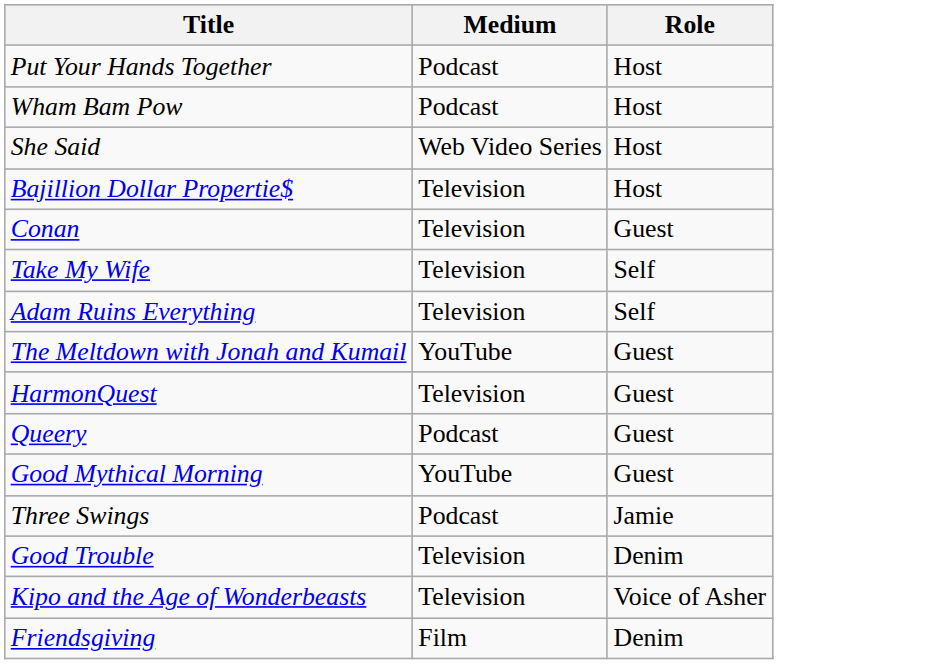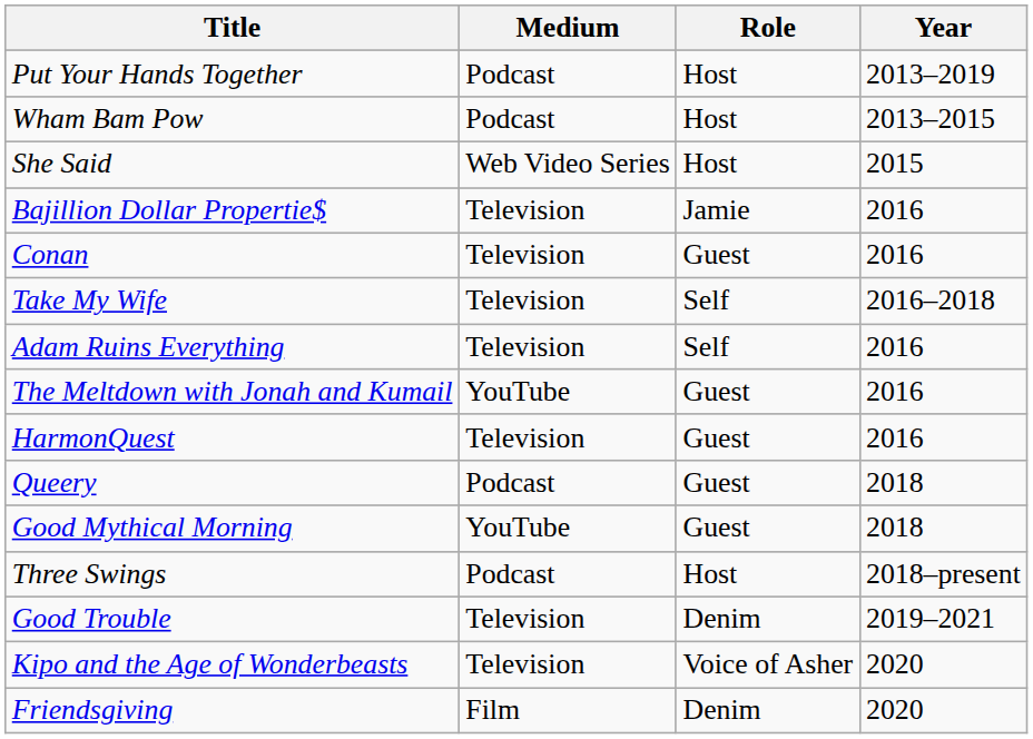 <table class="wikitable">
 <tr>
 <th>Title</th>
 <th>Medium</th>
 <th>Role</th>
+<th>Year</th>
 </tr>
 <tr>
 <td><em>Put Your Hands Together</em></td>
 <td>Podcast</td>
 <td>Host</td>
+<td>2013–2019</td>
 </tr>
 <tr>
 <td><em>Wham Bam Pow</em></td>
 <td>Podcast</td>
 <td>Host</td>
+<td>2013–2015</td>
 </tr>
 <tr>
 <td><em>She Said</em></td>
 <td>Web Video Series</td>
 <td>Host</td>
+<td>2015</td>
 </tr>
 <tr>
 <td><em><a href='#'>Bajillion Dollar Propertie$</a></em></td>
 <td>Television</td>
-<td>Host</td>
+<td>Jamie</td>
+<td>2016</td>
 </tr>
 <tr>
 <td><em><a href='#'>Conan</a></em></td>
 <td>Television</td>
 <td>Guest</td>
+<td>2016</td>
 </tr>
 <tr>
 <td><em><a href='#'>Take My Wife</a></em></td>
 <td>Television</td>
 <td>Self</td>
+<td>2016–2018</td>
 </tr>
 <tr>
 <td><em><a href='#'>Adam Ruins Everything</a></em></td>
 <td>Television</td>
 <td>Self</td>
+<td>2016</td>
 </tr>
 <tr>
 <td><em><a href='#'>The Meltdown with Jonah and Kumail</a></em></td>
 <td>YouTube</td>
 <td>Guest</td>
+<td>2016</td>
 </tr>
 <tr>
 <td><em><a href='#'>HarmonQuest</a></em></td>
 <td>Television</td>
 <td>Guest</td>
+<td>2016</td>
 </tr>
 <tr>
 <td><em><a href='#'>Queery</a></em></td>
 <td>Podcast</td>
 <td>Guest</td>
+<td>2018</td>
 </tr>
 <tr>
 <td><em><a href='#'>Good Mythical Morning</a></em></td>
 <td>YouTube</td>
 <td>Guest</td>
+<td>2018</td>
 </tr>
 <tr>
 <td><em> Three Swings</em></td>
 <td>Podcast</td>
-<td>Jamie</td>
+<td>Host</td>
+<td>2018–present</td>
 </tr>
 <tr>
 <td><em><a href='#'>Good Trouble</a></em></td>
 <td>Television</td>
 <td>Denim</td>
+<td>2019–2021</td>
 </tr>
 <tr>
 <td><em><a href='#'>Kipo and the Age of Wonderbeasts</a></em></td>
 <td>Television</td>
 <td>Voice of Asher</td>
+<td>2020</td>
 </tr>
 <tr>
 <td><em><a href='#'>Friendsgiving</a></em></td>
 <td>Film</td>
 <td>Denim</td>
+<td>2020</td>
 </tr>
 </table>
